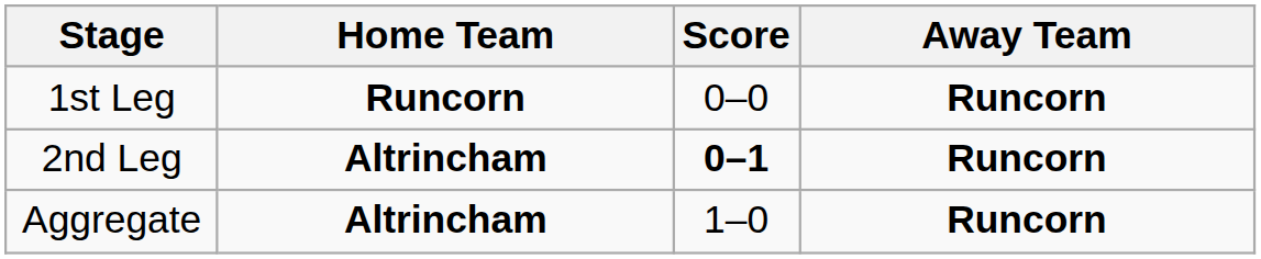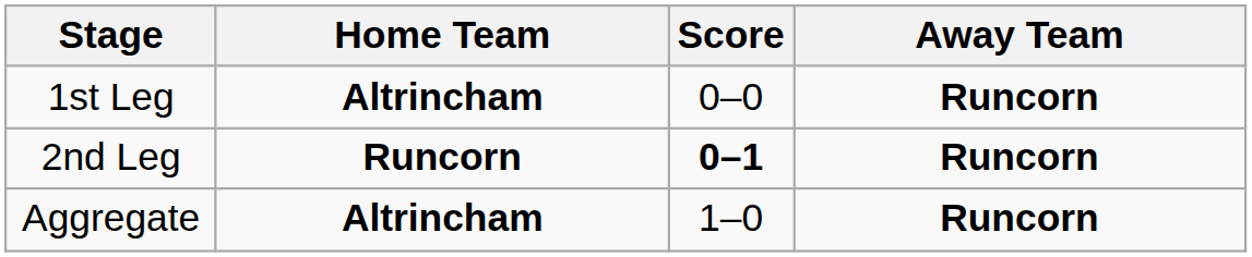 <table class="wikitable" style="text-align:center">
 <tr>
 <th width=80>Stage</th>
 <th width=180>Home Team</th>
 <th width=20>Score</th>
 <th width=180>Away Team</th>
 </tr>
 <tr>
 <td>1st Leg</td>
-<td><strong>Runcorn</strong></td>
+<td><strong>Altrincham</strong></td>
 <td>0–0</td>
 <td><strong>Runcorn</strong></td>
 </tr>
 <tr>
 <td>2nd Leg</td>
-<td><strong>Altrincham</strong></td>
+<td><strong>Runcorn</strong></td>
 <td><strong>0–1</strong></td>
 <td><strong>Runcorn</strong></td>
 </tr>
 <tr>
 <td>Aggregate</td>
 <td><strong>Altrincham</strong></td>
 <td>1–0</td>
 <td><strong>Runcorn</strong></td>
 </tr>
 </table>
